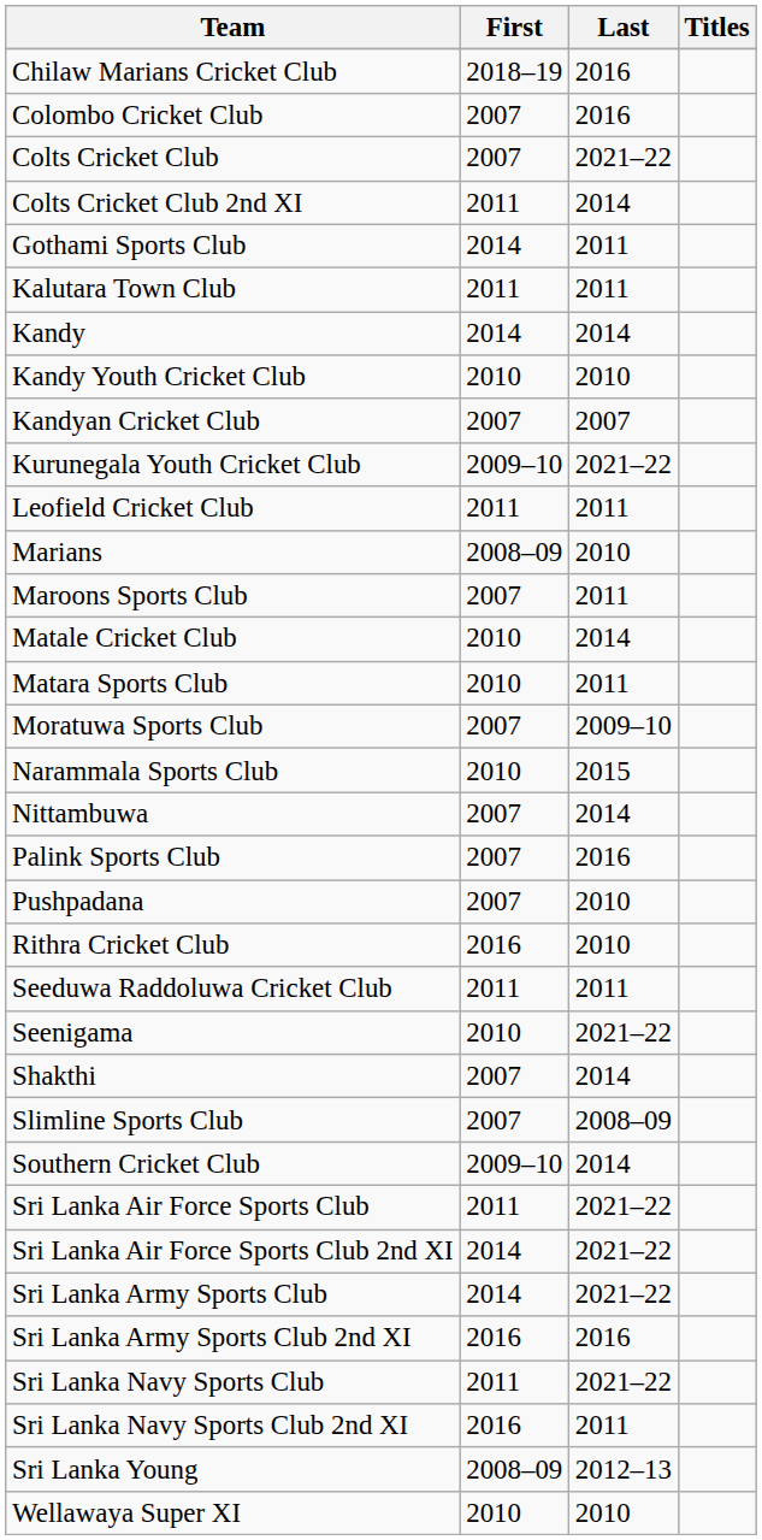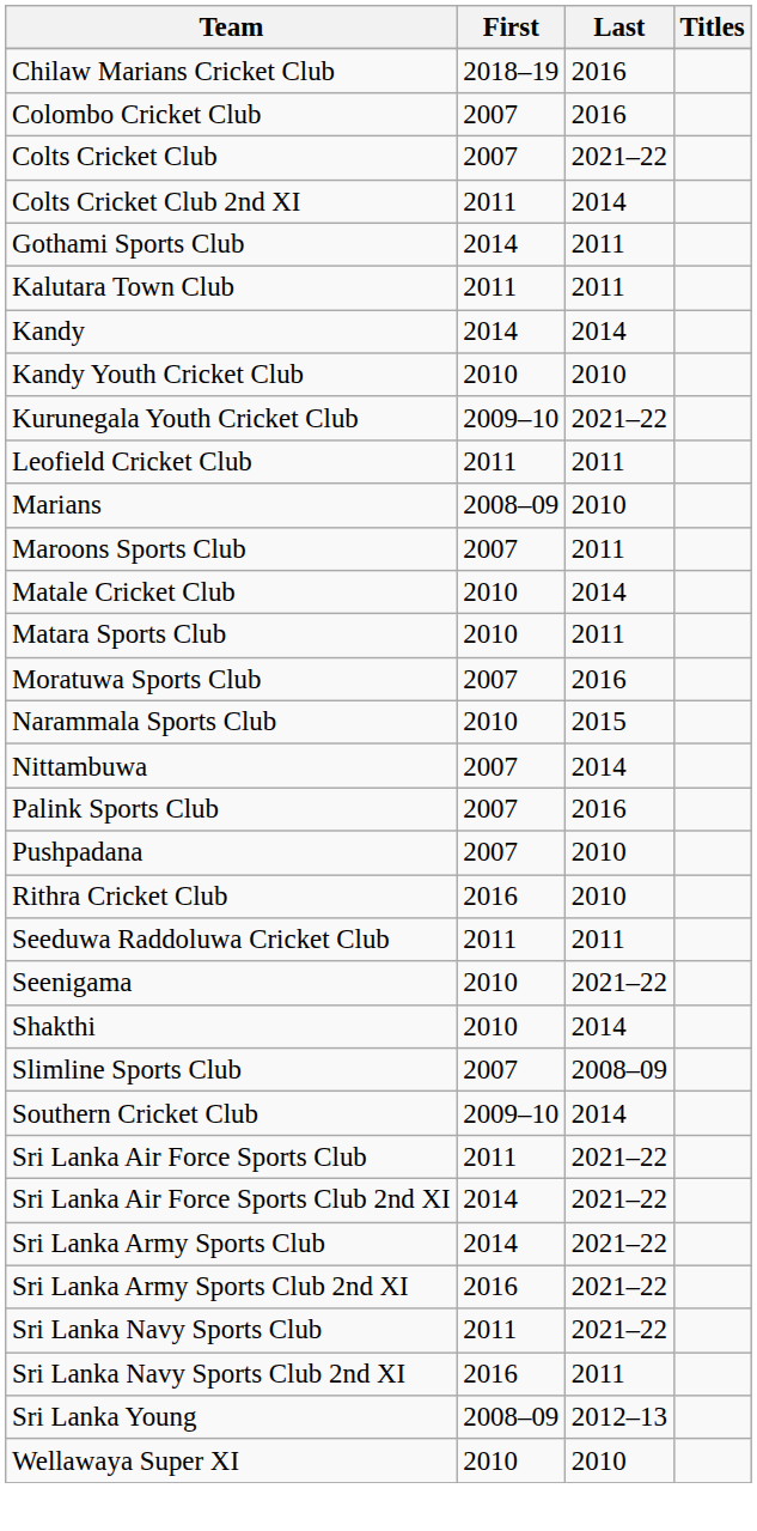 <table class="wikitable sortable plainrowheaders" style="text-align:center;">
 <tr>
 <th scope="col">Team</th>
 <th scope="col">First</th>
 <th scope="col">Last</th>
 <th scope="col">Titles</th>
 </tr>
 <tr bgcolor="#efefef">
 </tr>
 <tr align="left">
 <td>Chilaw Marians Cricket Club</td>
 <td>2018–19</td>
 <td>2016</td>
 <td></td>
 </tr>
 <tr align="left">
 <td>Colombo Cricket Club</td>
 <td>2007</td>
 <td>2016</td>
 <td></td>
 </tr>
 <tr align="left">
 <td>Colts Cricket Club</td>
 <td>2007</td>
 <td>2021–22</td>
 <td></td>
 </tr>
 <tr align="left">
 <td>Colts Cricket Club 2nd XI</td>
 <td>2011</td>
 <td>2014</td>
 <td></td>
 </tr>
 <tr align="left">
 <td>Gothami Sports Club</td>
 <td>2014</td>
 <td>2011</td>
 <td></td>
 </tr>
 <tr align="left">
 <td>Kalutara Town Club</td>
 <td>2011</td>
 <td>2011</td>
 <td></td>
 </tr>
 <tr align="left">
 <td>Kandy</td>
 <td>2014</td>
 <td>2014</td>
 <td></td>
 </tr>
 <tr align="left">
 <td>Kandy Youth Cricket Club</td>
 <td>2010</td>
 <td>2010</td>
 <td></td>
 </tr>
 <tr align="left">
-<td>Kandyan Cricket Club</td>
-<td>2007</td>
-<td>2007</td>
-<td></td>
-</tr>
-<tr align="left">
 <td>Kurunegala Youth Cricket Club</td>
 <td>2009–10</td>
 <td>2021–22</td>
 <td></td>
 </tr>
 <tr align="left">
 <td>Leofield Cricket Club</td>
 <td>2011</td>
 <td>2011</td>
 <td></td>
 </tr>
 <tr align="left">
 <td>Marians</td>
 <td>2008–09</td>
 <td>2010</td>
 <td></td>
 </tr>
 <tr align="left">
 <td>Maroons Sports Club</td>
 <td>2007</td>
 <td>2011</td>
 <td></td>
 </tr>
 <tr align="left">
 <td>Matale Cricket Club</td>
 <td>2010</td>
 <td>2014</td>
 <td></td>
 </tr>
 <tr align="left">
 <td>Matara Sports Club</td>
 <td>2010</td>
 <td>2011</td>
 <td></td>
 </tr>
 <tr align="left">
 <td>Moratuwa Sports Club</td>
 <td>2007</td>
-<td>2009–10</td>
+<td>2016</td>
 <td></td>
 </tr>
 <tr align="left">
 <td>Narammala Sports Club</td>
 <td>2010</td>
 <td>2015</td>
 <td></td>
 </tr>
 <tr align="left">
 <td>Nittambuwa</td>
 <td>2007</td>
 <td>2014</td>
 <td></td>
 </tr>
 <tr align="left">
 <td>Palink Sports Club</td>
 <td>2007</td>
 <td>2016</td>
 <td></td>
 </tr>
 <tr align="left">
 <td>Pushpadana</td>
 <td>2007</td>
 <td>2010</td>
 <td></td>
 </tr>
 <tr align="left">
 <td>Rithra Cricket Club</td>
 <td>2016</td>
 <td>2010</td>
 <td></td>
 </tr>
 <tr align="left">
 <td>Seeduwa Raddoluwa Cricket Club</td>
 <td>2011</td>
 <td>2011</td>
 <td></td>
 </tr>
 <tr align="left">
 <td>Seenigama</td>
 <td>2010</td>
 <td>2021–22</td>
 <td></td>
 </tr>
 <tr align="left">
 <td>Shakthi</td>
-<td>2007</td>
+<td>2010</td>
 <td>2014</td>
 <td></td>
 </tr>
 <tr align="left">
 <td>Slimline Sports Club</td>
 <td>2007</td>
 <td>2008–09</td>
 <td></td>
 </tr>
 <tr align="left">
 <td>Southern Cricket Club</td>
 <td>2009–10</td>
 <td>2014</td>
 <td></td>
 </tr>
 <tr align="left">
 <td>Sri Lanka Air Force Sports Club</td>
 <td>2011</td>
 <td>2021–22</td>
 <td></td>
 </tr>
 <tr align="left">
 <td>Sri Lanka Air Force Sports Club 2nd XI</td>
 <td>2014</td>
 <td>2021–22</td>
 <td></td>
 </tr>
 <tr align="left">
 <td>Sri Lanka Army Sports Club</td>
 <td>2014</td>
 <td>2021–22</td>
 <td></td>
 </tr>
 <tr align="left">
 <td>Sri Lanka Army Sports Club 2nd XI</td>
 <td>2016</td>
-<td>2016</td>
+<td>2021–22</td>
 <td></td>
 </tr>
 <tr align="left">
 <td>Sri Lanka Navy Sports Club</td>
 <td>2011</td>
 <td>2021–22</td>
 <td></td>
 </tr>
 <tr align="left">
 <td>Sri Lanka Navy Sports Club 2nd XI</td>
 <td>2016</td>
 <td>2011</td>
 <td></td>
 </tr>
 <tr align="left">
 <td>Sri Lanka Young</td>
 <td>2008–09</td>
 <td>2012–13</td>
 <td></td>
 </tr>
 <tr align="left">
 <td>Wellawaya Super XI</td>
 <td>2010</td>
 <td>2010</td>
 <td></td>
 </tr>
 </table>
